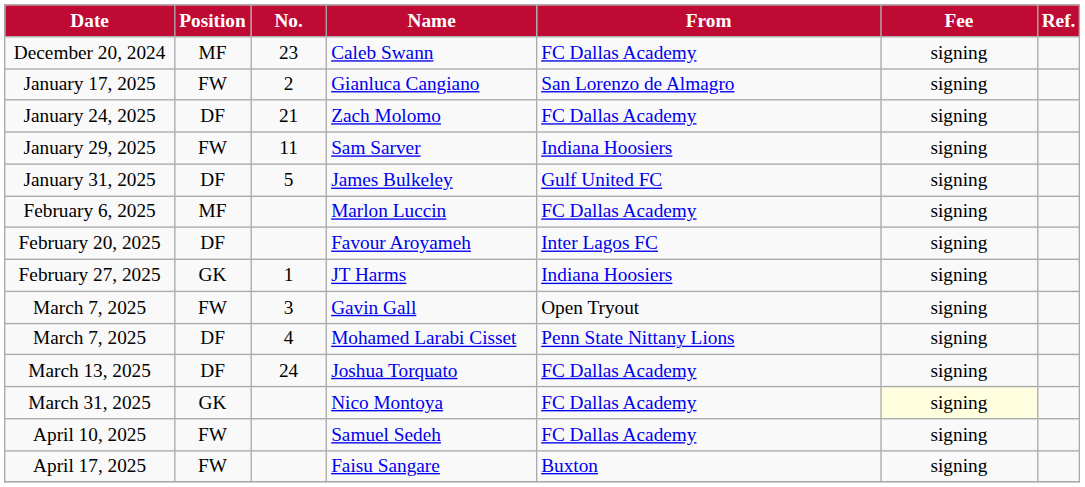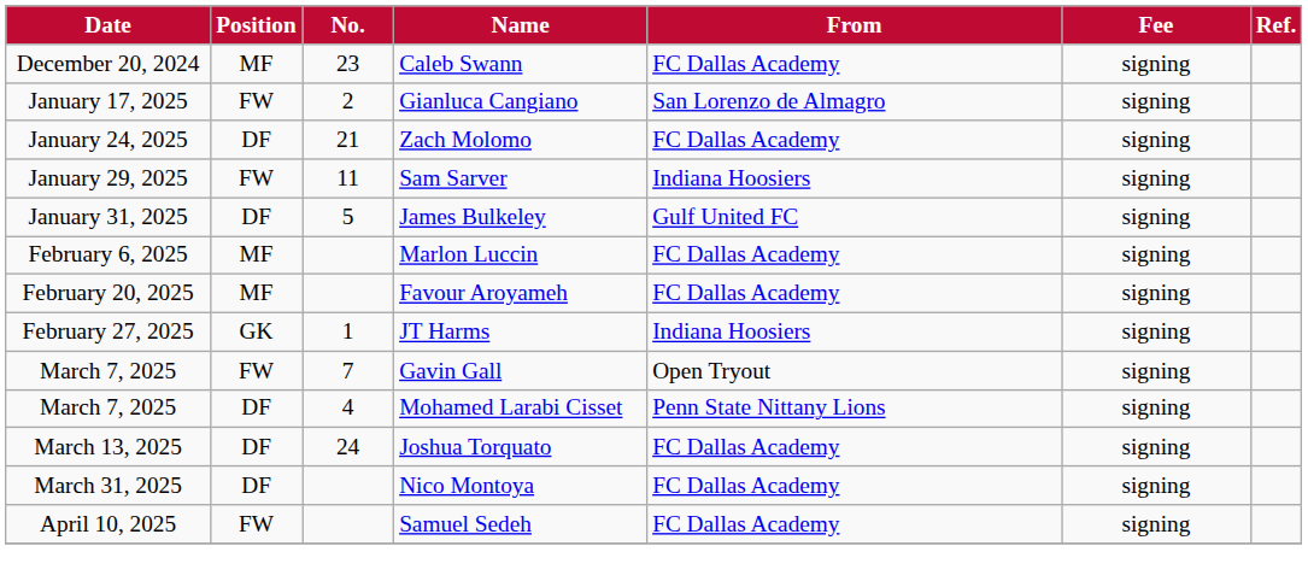 <table class="wikitable" style="text-align:center; font-size:90%; ">
 <tr>
 <th style="background:#BF0A34; color:#FFFFFF; width:120px;">Date</th>
 <th style="background:#BF0A34; color:#FFFFFF; width:50px;">Position</th>
 <th style="background:#BF0A34; color:#FFFFFF; width:50px;">No.</th>
 <th style="background:#BF0A34; color:#FFFFFF; width:150px;">Name</th>
 <th style="background:#BF0A34; color:#FFFFFF; width:250px;">From</th>
 <th style="background:#BF0A34; color:#FFFFFF; width:110px;">Fee</th>
 <th style="background:#BF0A34; color:#FFFFFF; width:25px;">Ref.</th>
 </tr>
 <tr>
 <td>December 20, 2024</td>
 <td>MF</td>
 <td>23</td>
 <td align="left"> <a href='#'>Caleb Swann</a></td>
 <td align="left"> <a href='#'> FC Dallas Academy</a></td>
 <td>signing</td>
 <td></td>
 </tr>
 <tr>
 <td>January 17, 2025</td>
 <td>FW</td>
 <td>2</td>
 <td align="left"> <a href='#'>Gianluca Cangiano</a></td>
 <td align="left"> <a href='#'>San Lorenzo de Almagro</a></td>
 <td>signing</td>
 <td></td>
 </tr>
 <tr>
 <td>January 24, 2025</td>
 <td>DF</td>
 <td>21</td>
 <td align="left"> <a href='#'>Zach Molomo</a></td>
 <td align="left"> <a href='#'> FC Dallas Academy</a></td>
 <td>signing</td>
 <td></td>
 </tr>
 <tr>
 <td>January 29, 2025</td>
 <td>FW</td>
 <td>11</td>
 <td align="left"> <a href='#'>Sam Sarver</a></td>
 <td align="left"> <a href='#'> Indiana Hoosiers</a></td>
 <td>signing</td>
 <td></td>
 </tr>
 <tr>
 <td>January 31, 2025</td>
 <td>DF</td>
 <td>5</td>
 <td align="left"> <a href='#'> James Bulkeley</a></td>
 <td align="left"> <a href='#'>Gulf United FC</a></td>
 <td>signing</td>
 <td></td>
 </tr>
 <tr>
 <td>February 6, 2025</td>
 <td>MF</td>
 <td></td>
 <td align="left"> <a href='#'>Marlon Luccin</a></td>
 <td align="left"> <a href='#'> FC Dallas Academy</a></td>
 <td>signing</td>
 <td></td>
 </tr>
 <tr>
 <td>February 20, 2025</td>
-<td>DF</td>
+<td>MF</td>
 <td></td>
 <td align="left"> <a href='#'>Favour Aroyameh</a></td>
-<td align="left"> <a href='#'>Inter Lagos FC</a></td>
+<td align="left"> <a href='#'>FC Dallas Academy</a></td>
 <td>signing</td>
 <td></td>
 </tr>
 <tr>
 <td>February 27, 2025</td>
 <td>GK</td>
 <td>1</td>
 <td align="left"> <a href='#'>JT Harms</a></td>
 <td align="left"> <a href='#'> Indiana Hoosiers</a></td>
 <td>signing</td>
 <td></td>
 </tr>
 <tr>
 <td>March 7, 2025</td>
 <td>FW</td>
-<td>3</td>
+<td>7</td>
 <td align="left"> <a href='#'>Gavin Gall</a></td>
 <td align="left">Open Tryout</td>
 <td>signing</td>
 <td></td>
 </tr>
 <tr>
 <td>March 7, 2025</td>
 <td>DF</td>
 <td>4</td>
 <td align="left"> <a href='#'>Mohamed Larabi Cisset</a></td>
 <td align="left"> <a href='#'>Penn State Nittany Lions</a></td>
 <td>signing</td>
 <td></td>
 </tr>
 <tr>
 <td>March 13, 2025</td>
 <td>DF</td>
 <td>24</td>
 <td align="left"> <a href='#'>Joshua Torquato</a></td>
 <td align="left"> <a href='#'>FC Dallas Academy</a></td>
 <td>signing</td>
 <td></td>
 </tr>
 <tr>
 <td>March 31, 2025</td>
-<td>GK</td>
+<td>DF</td>
 <td></td>
 <td align="left"> <a href='#'>Nico Montoya</a></td>
 <td align="left"> <a href='#'>FC Dallas Academy</a></td>
-<td style="background: lightyellow;">signing</td>
+<td>signing</td>
 <td></td>
 </tr>
 <tr>
 <td>April 10, 2025</td>
 <td>FW</td>
 <td></td>
 <td align="left"> <a href='#'>Samuel Sedeh</a></td>
 <td align="left"> <a href='#'>FC Dallas Academy</a></td>
 <td>signing</td>
 <td></td>
 </tr>
 <tr>
-<td>April 17, 2025</td>
-<td>FW</td>
-<td></td>
-<td align="left"> <a href='#'>Faisu Sangare</a></td>
-<td align="left"> <a href='#'>Buxton</a></td>
-<td>signing</td>
-<td></td>
-</tr>
-<tr>
 </tr>
 </table>
